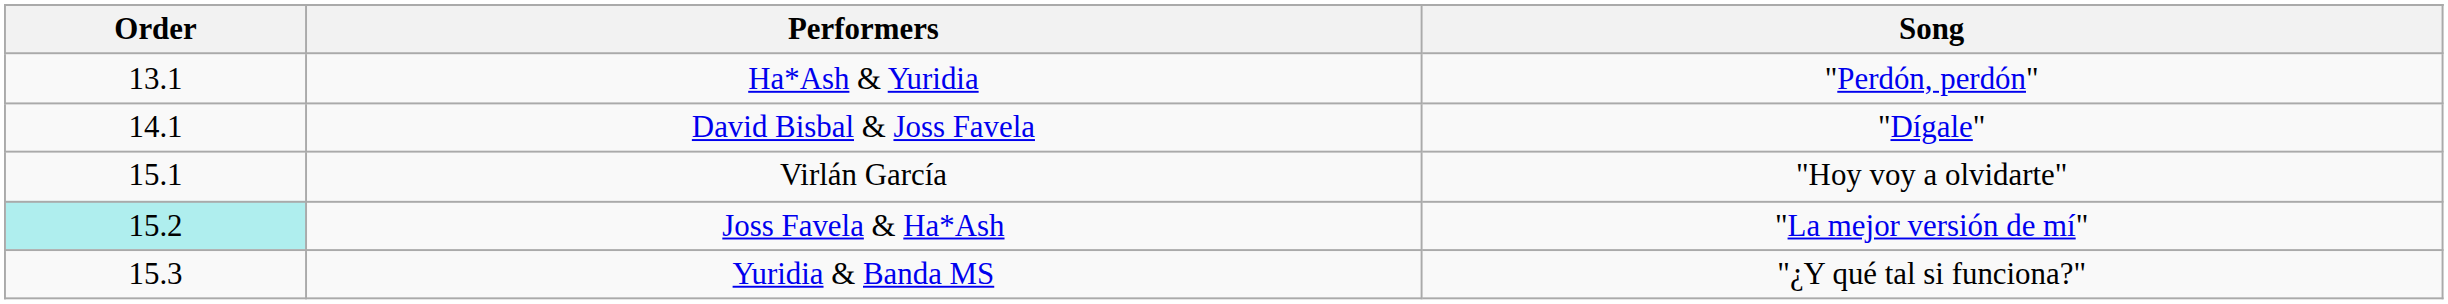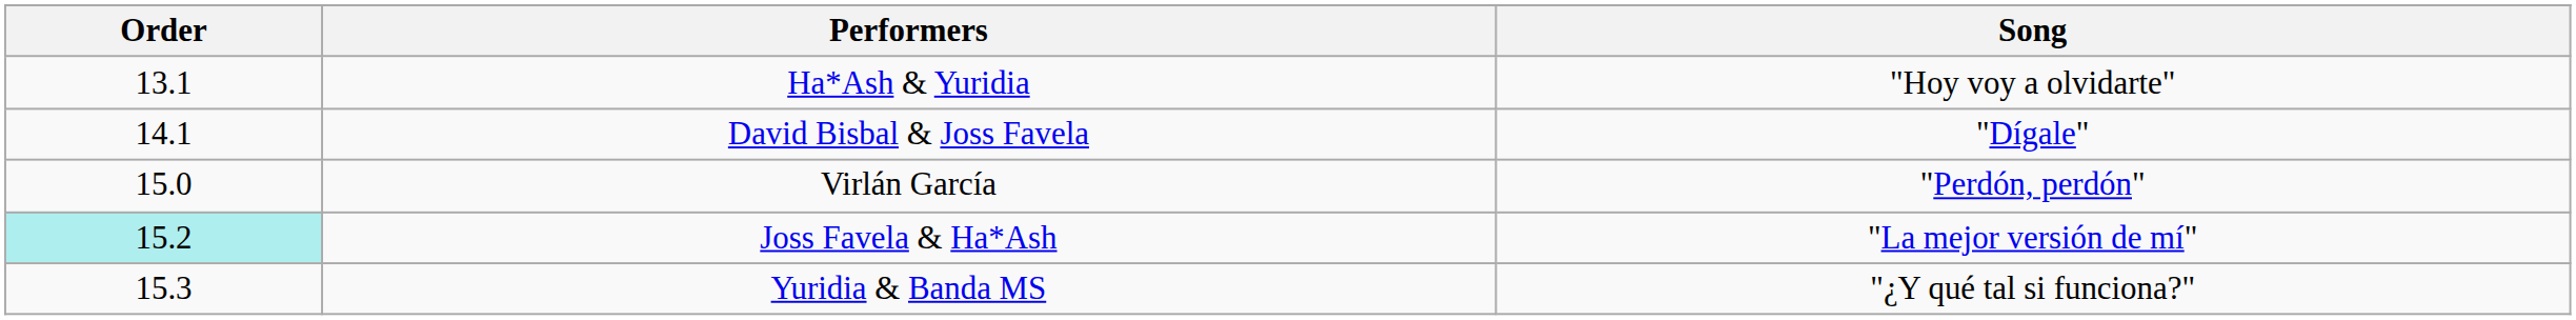 <table class="wikitable" style="text-align:center; width:100%">
 <tr>
 </tr>
 <tr>
 <th>Order</th>
 <th>Performers</th>
 <th>Song</th>
 </tr>
 <tr>
 <td>13.1</td>
 <td><a href='#'>Ha*Ash</a> & <a href='#'>Yuridia</a></td>
-<td>"<a href='#'>Perdón, perdón</a>"</td>
+<td>"Hoy voy a olvidarte"</td>
 </tr>
 <tr>
 <td>14.1</td>
 <td><a href='#'>David Bisbal</a> & <a href='#'>Joss Favela</a></td>
 <td>"<a href='#'>Dígale</a>"</td>
 </tr>
 <tr>
-<td>15.1</td>
+<td>15.0</td>
 <td>Virlán García</td>
-<td>"Hoy voy a olvidarte"</td>
+<td>"<a href='#'>Perdón, perdón</a>"</td>
 </tr>
 <tr>
 <td style="background: paleturquoise;">15.2</td>
 <td><a href='#'>Joss Favela</a> & <a href='#'>Ha*Ash</a></td>
 <td>"<a href='#'>La mejor versión de mí</a>"</td>
 </tr>
 <tr>
 <td>15.3</td>
 <td><a href='#'>Yuridia</a> & <a href='#'>Banda MS</a></td>
 <td>"¿Y qué tal si funciona?"</td>
 </tr>
 </table>
